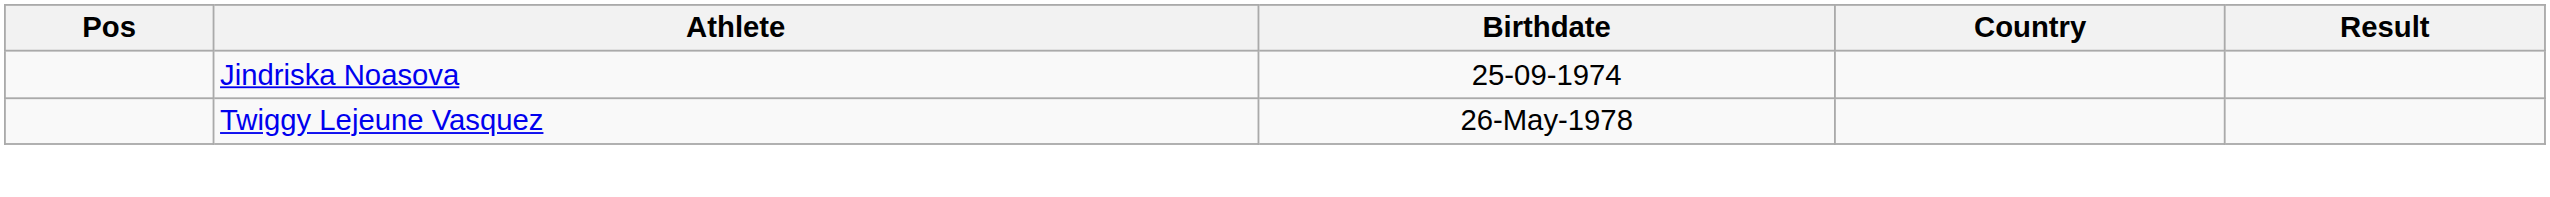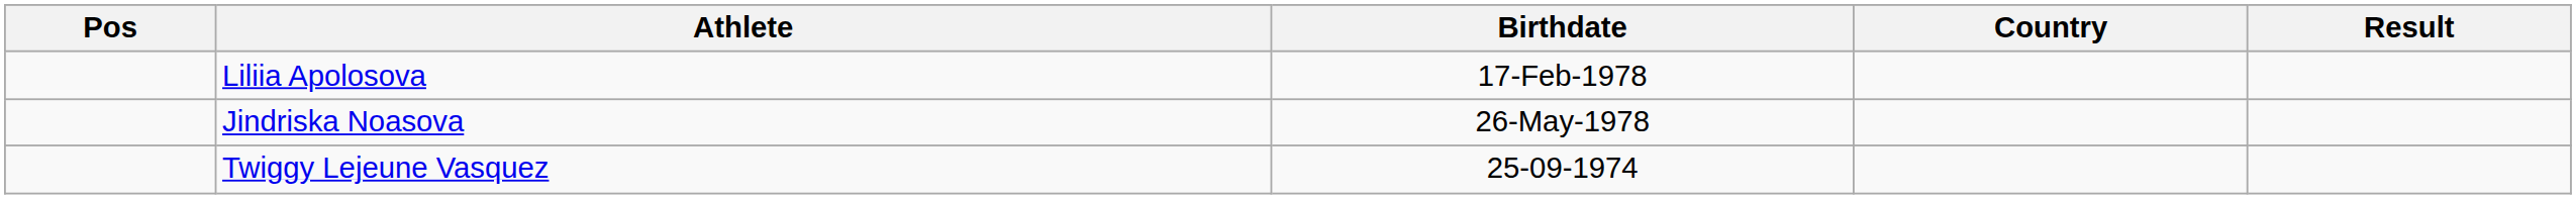 <table class="wikitable"  style="text-align:center; width:70%;">
 <tr>
 <th>Pos</th>
 <th>Athlete</th>
 <th>Birthdate</th>
 <th>Country</th>
 <th>Result</th>
 </tr>
 <tr>
 <td align=center></td>
+<td align=left><a href='#'>Liliia Apolosova</a></td>
+<td>17-Feb-1978</td>
+<td align=left></td>
+<td></td>
+</tr>
+<tr>
+<td align=center></td>
 <td align=left><a href='#'>Jindriska Noasova</a></td>
-<td>25-09-1974</td>
+<td>26-May-1978</td>
 <td align=left></td>
 <td></td>
 </tr>
 <tr>
 <td align=center></td>
 <td align=left><a href='#'>Twiggy Lejeune Vasquez</a></td>
-<td>26-May-1978</td>
+<td>25-09-1974</td>
 <td align=left></td>
 <td></td>
 </tr>
 </table>
